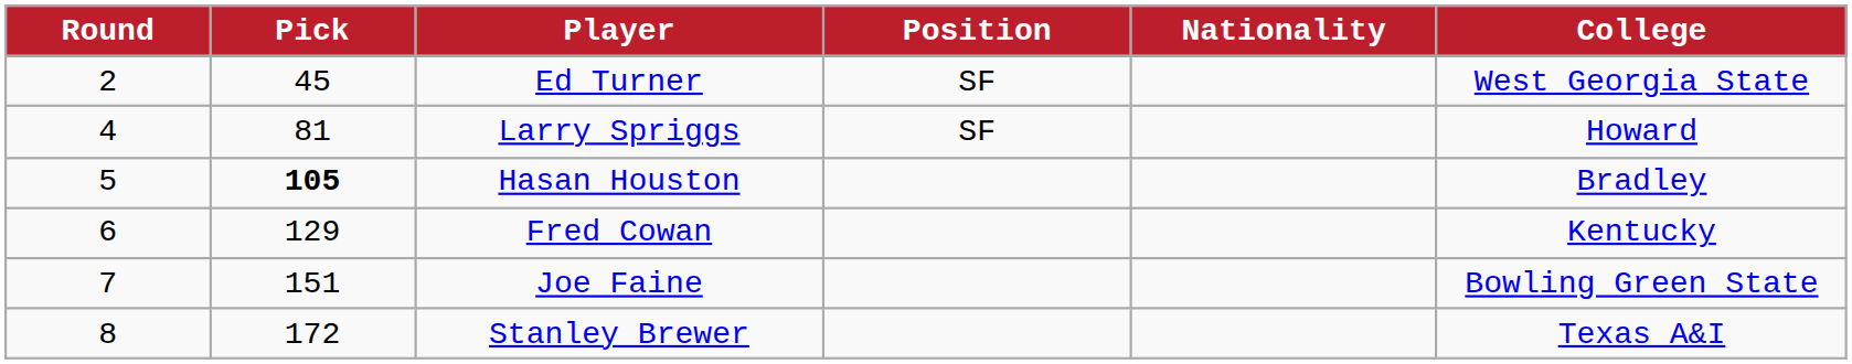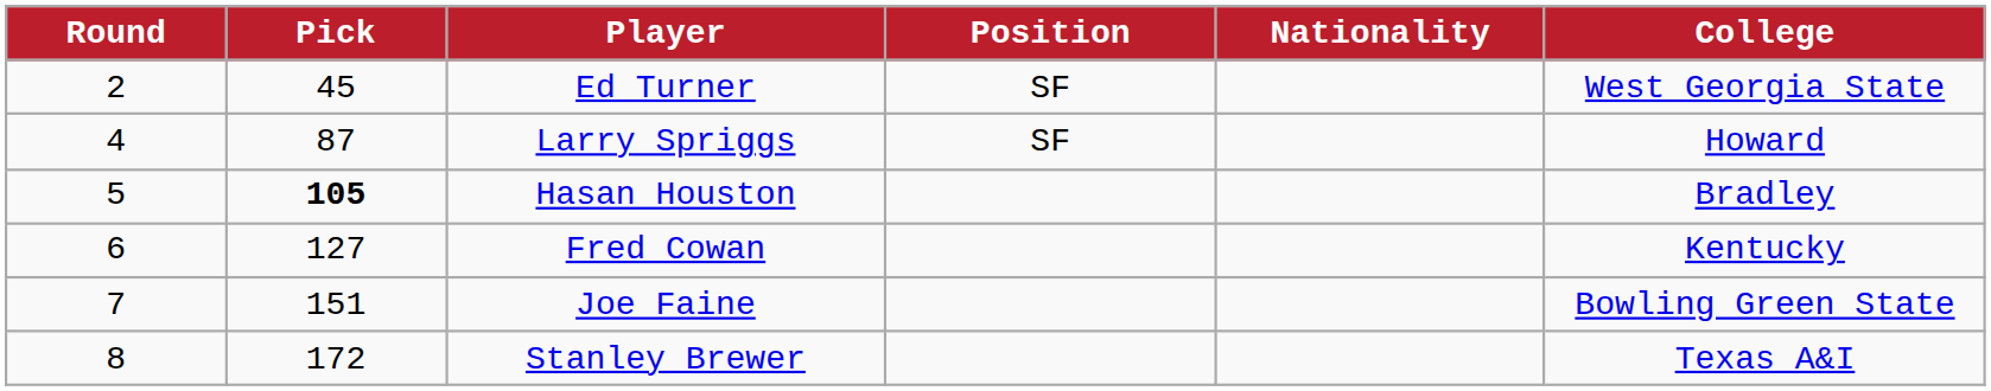 <table class="wikitable sortable sortable">
 <tr>
 <th style="background:#BC1E2C; color:#FFFFFF" width="10%">Round</th>
 <th style="background:#BC1E2C; color:#FFFFFF" width="10%">Pick</th>
 <th style="background:#BC1E2C; color:#FFFFFF" width="20%">Player</th>
 <th style="background:#BC1E2C; color:#FFFFFF" width="15%">Position</th>
 <th style="background:#BC1E2C; color:#FFFFFF" width="15%">Nationality</th>
 <th style="background:#BC1E2C; color:#FFFFFF" width="20%">College</th>
 </tr>
 <tr style="text-align: center">
 <td>2</td>
 <td>45</td>
 <td><a href='#'>Ed Turner</a></td>
 <td>SF</td>
 <td></td>
 <td><a href='#'>West Georgia State</a></td>
 </tr>
 <tr style="text-align: center">
 <td>4</td>
-<td>81</td>
+<td>87</td>
 <td><a href='#'>Larry Spriggs</a></td>
 <td>SF</td>
 <td></td>
 <td><a href='#'>Howard</a></td>
 </tr>
 <tr style="text-align: center">
 <td>5</td>
 <td><strong>105</strong></td>
 <td><a href='#'>Hasan Houston</a></td>
 <td></td>
 <td></td>
 <td><a href='#'>Bradley</a></td>
 </tr>
 <tr style="text-align: center">
 <td>6</td>
-<td>129</td>
+<td>127</td>
 <td><a href='#'>Fred Cowan</a></td>
 <td></td>
 <td></td>
 <td><a href='#'>Kentucky</a></td>
 </tr>
 <tr style="text-align: center">
 <td>7</td>
 <td>151</td>
 <td><a href='#'>Joe Faine</a></td>
 <td></td>
 <td></td>
 <td><a href='#'>Bowling Green State</a></td>
 </tr>
 <tr style="text-align: center">
 <td>8</td>
 <td>172</td>
 <td><a href='#'>Stanley Brewer</a></td>
 <td></td>
 <td></td>
 <td><a href='#'>Texas A&I</a></td>
 </tr>
 </table>
